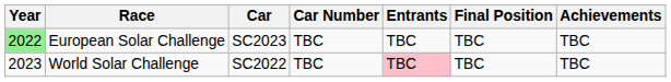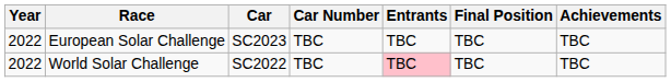 <table class="wikitable">
 <tr>
 <th><strong>Year</strong></th>
 <th><strong>Race</strong></th>
 <th><strong>Car</strong></th>
 <th><strong>Car Number</strong></th>
 <th><strong>Entrants</strong></th>
 <th><strong>Final Position</strong></th>
 <th><strong>Achievements</strong></th>
 </tr>
 <tr>
-<td style="background: lightgreen;">2022</td>
+<td>2022</td>
 <td>European Solar Challenge</td>
 <td>SC2023</td>
 <td>TBC</td>
 <td>TBC</td>
 <td>TBC</td>
 <td>TBC</td>
 </tr>
 <tr>
-<td>2023</td>
+<td>2022</td>
 <td>World Solar Challenge</td>
 <td>SC2022</td>
 <td>TBC</td>
 <td style="background: pink;">TBC</td>
 <td>TBC</td>
 <td>TBC</td>
 </tr>
 </table>
